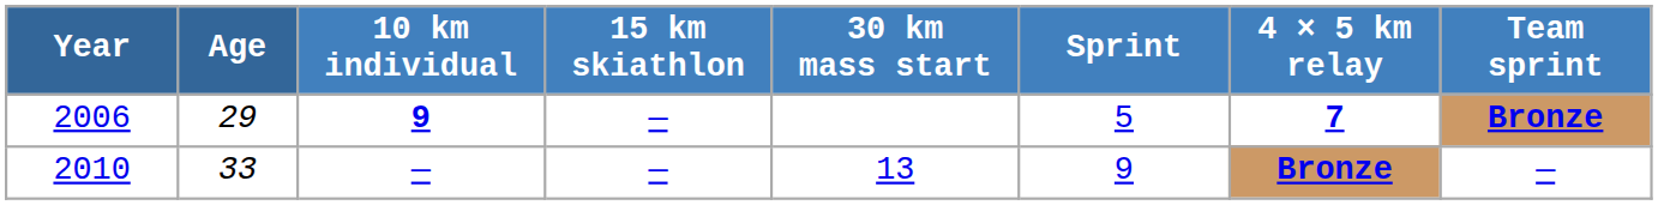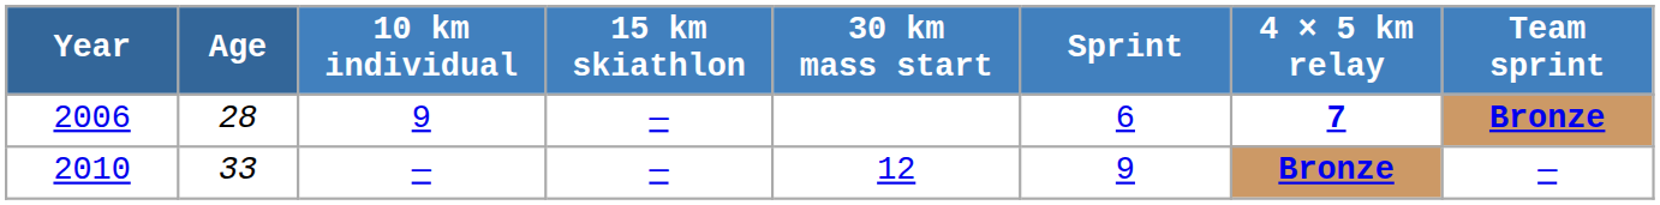 <table class="wikitable" style="font-size:95%; text-align:center; border:grey solid 1px; border-collapse:collapse; background:#ffffff;">
 <tr>
 <th style="background-color:#369; color:white; width:60px;"> Year </th>
 <th style="background-color:#369; color:white; width:40px;"> Age </th>
 <th style="background-color:#4180be; color:white; width:75px;"> 10 km <br> individual </th>
 <th style="background-color:#4180be; color:white; width:75px;"> 15 km <br> skiathlon </th>
 <th style="background-color:#4180be; color:white; width:75px;"> 30 km <br> mass start </th>
 <th style="background-color:#4180be; color:white; width:75px;"> Sprint </th>
 <th style="background-color:#4180be; color:white; width:75px;"> 4 × 5 km <br> relay </th>
 <th style="background-color:#4180be; color:white; width:75px;"> Team <br> sprint </th>
 </tr>
 <tr>
 <td><a href='#'>2006</a></td>
-<td><em>29</em></td>
-<td><strong><a href='#'>9</a></strong></td>
+<td><em>28</em></td>
+<td><a href='#'>9</a></td>
 <td><a href='#'>—</a></td>
 <td><a href='#'></a></td>
-<td><a href='#'>5</a></td>
+<td><a href='#'>6</a></td>
 <td><strong><a href='#'>7</a></strong></td>
 <td style="background:#c96;"><a href='#'><strong>Bronze</strong></a></td>
 </tr>
 <tr>
 <td><a href='#'>2010</a></td>
 <td><em>33</em></td>
 <td><a href='#'>—</a></td>
 <td><a href='#'>—</a></td>
-<td><a href='#'>13</a></td>
+<td><a href='#'>12</a></td>
 <td><a href='#'>9</a></td>
 <td style="background:#c96;"><a href='#'><strong>Bronze</strong></a></td>
 <td><a href='#'>—</a></td>
 </tr>
 </table>
